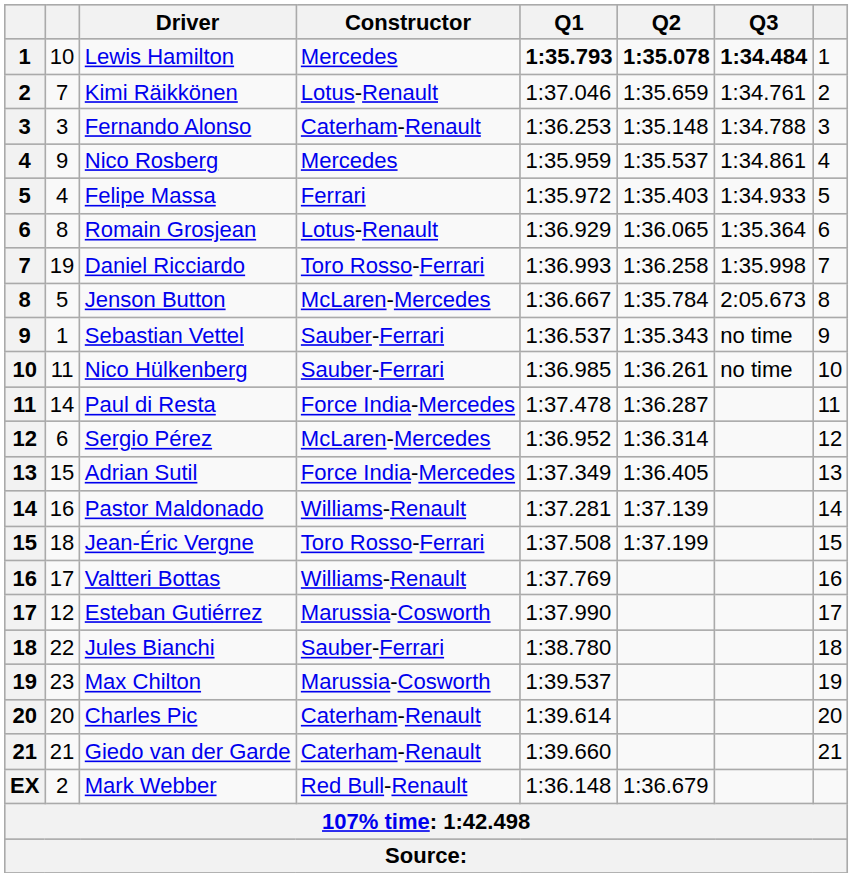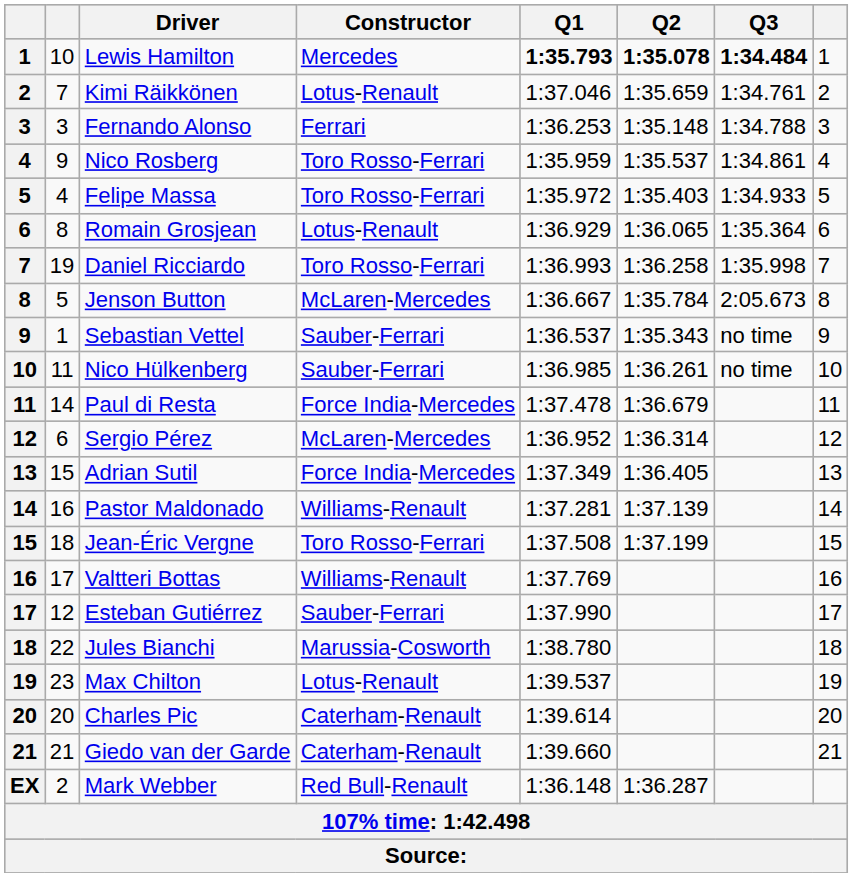 <table class="wikitable sortable" style="font-size:85%">
 <tr>
 <th></th>
 <th></th>
 <th>Driver</th>
 <th>Constructor</th>
 <th>Q1</th>
 <th>Q2</th>
 <th>Q3</th>
 <th></th>
 </tr>
 <tr>
 <th>1</th>
 <td align="center">10</td>
 <td> <a href='#'>Lewis Hamilton</a></td>
 <td><a href='#'>Mercedes</a></td>
 <td><strong>1:35.793</strong></td>
 <td><strong>1:35.078</strong></td>
 <td><strong>1:34.484</strong></td>
 <td>1</td>
 </tr>
 <tr>
 <th>2</th>
 <td align="center">7</td>
 <td> <a href='#'>Kimi Räikkönen</a></td>
 <td><a href='#'>Lotus</a>-<a href='#'>Renault</a></td>
 <td>1:37.046</td>
 <td>1:35.659</td>
 <td>1:34.761</td>
 <td>2</td>
 </tr>
 <tr>
 <th>3</th>
 <td align="center">3</td>
 <td> <a href='#'>Fernando Alonso</a></td>
-<td><a href='#'>Caterham</a>-<a href='#'>Renault</a></td>
+<td><a href='#'>Ferrari</a></td>
 <td>1:36.253</td>
 <td>1:35.148</td>
 <td>1:34.788</td>
 <td>3</td>
 </tr>
 <tr>
 <th>4</th>
 <td align="center">9</td>
 <td> <a href='#'>Nico Rosberg</a></td>
-<td><a href='#'>Mercedes</a></td>
+<td><a href='#'>Toro Rosso</a>-<a href='#'>Ferrari</a></td>
 <td>1:35.959</td>
 <td>1:35.537</td>
 <td>1:34.861</td>
 <td>4</td>
 </tr>
 <tr>
 <th>5</th>
 <td align="center">4</td>
 <td> <a href='#'>Felipe Massa</a></td>
-<td><a href='#'>Ferrari</a></td>
+<td><a href='#'>Toro Rosso</a>-<a href='#'>Ferrari</a></td>
 <td>1:35.972</td>
 <td>1:35.403</td>
 <td>1:34.933</td>
 <td>5</td>
 </tr>
 <tr>
 <th>6</th>
 <td align="center">8</td>
 <td> <a href='#'>Romain Grosjean</a></td>
 <td><a href='#'>Lotus</a>-<a href='#'>Renault</a></td>
 <td>1:36.929</td>
 <td>1:36.065</td>
 <td>1:35.364</td>
 <td>6</td>
 </tr>
 <tr>
 <th>7</th>
 <td align="center">19</td>
 <td> <a href='#'>Daniel Ricciardo</a></td>
 <td><a href='#'>Toro Rosso</a>-<a href='#'>Ferrari</a></td>
 <td>1:36.993</td>
 <td>1:36.258</td>
 <td>1:35.998</td>
 <td>7</td>
 </tr>
 <tr>
 <th>8</th>
 <td align="center">5</td>
 <td> <a href='#'>Jenson Button</a></td>
 <td><a href='#'>McLaren</a>-<a href='#'>Mercedes</a></td>
 <td>1:36.667</td>
 <td>1:35.784</td>
 <td>2:05.673</td>
 <td>8</td>
 </tr>
 <tr>
 <th>9</th>
 <td align="center">1</td>
 <td> <a href='#'>Sebastian Vettel</a></td>
 <td><a href='#'>Sauber</a>-<a href='#'>Ferrari</a></td>
 <td>1:36.537</td>
 <td>1:35.343</td>
 <td>no time</td>
 <td>9</td>
 </tr>
 <tr>
 <th>10</th>
 <td align="center">11</td>
 <td> <a href='#'>Nico Hülkenberg</a></td>
 <td><a href='#'>Sauber</a>-<a href='#'>Ferrari</a></td>
 <td>1:36.985</td>
 <td>1:36.261</td>
 <td>no time</td>
 <td>10</td>
 </tr>
 <tr>
 <th>11</th>
 <td align="center">14</td>
 <td> <a href='#'>Paul di Resta</a></td>
 <td><a href='#'>Force India</a>-<a href='#'>Mercedes</a></td>
 <td>1:37.478</td>
-<td>1:36.287</td>
+<td>1:36.679</td>
 <td></td>
 <td>11</td>
 </tr>
 <tr>
 <th>12</th>
 <td align="center">6</td>
 <td> <a href='#'>Sergio Pérez</a></td>
 <td><a href='#'>McLaren</a>-<a href='#'>Mercedes</a></td>
 <td>1:36.952</td>
 <td>1:36.314</td>
 <td></td>
 <td>12</td>
 </tr>
 <tr>
 <th>13</th>
 <td align="center">15</td>
 <td> <a href='#'>Adrian Sutil</a></td>
 <td><a href='#'>Force India</a>-<a href='#'>Mercedes</a></td>
 <td>1:37.349</td>
 <td>1:36.405</td>
 <td></td>
 <td>13</td>
 </tr>
 <tr>
 <th>14</th>
 <td align="center">16</td>
 <td> <a href='#'>Pastor Maldonado</a></td>
 <td><a href='#'>Williams</a>-<a href='#'>Renault</a></td>
 <td>1:37.281</td>
 <td>1:37.139</td>
 <td></td>
 <td>14</td>
 </tr>
 <tr>
 <th>15</th>
 <td align="center">18</td>
 <td> <a href='#'>Jean-Éric Vergne</a></td>
 <td><a href='#'>Toro Rosso</a>-<a href='#'>Ferrari</a></td>
 <td>1:37.508</td>
 <td>1:37.199</td>
 <td></td>
 <td>15</td>
 </tr>
 <tr>
 <th>16</th>
 <td align="center">17</td>
 <td> <a href='#'>Valtteri Bottas</a></td>
 <td><a href='#'>Williams</a>-<a href='#'>Renault</a></td>
 <td>1:37.769</td>
 <td></td>
 <td></td>
 <td>16</td>
 </tr>
 <tr>
 <th>17</th>
 <td align="center">12</td>
 <td> <a href='#'>Esteban Gutiérrez</a></td>
-<td><a href='#'>Marussia</a>-<a href='#'>Cosworth</a></td>
+<td><a href='#'>Sauber</a>-<a href='#'>Ferrari</a></td>
 <td>1:37.990</td>
 <td></td>
 <td></td>
 <td>17</td>
 </tr>
 <tr>
 <th>18</th>
 <td align="center">22</td>
 <td> <a href='#'>Jules Bianchi</a></td>
-<td><a href='#'>Sauber</a>-<a href='#'>Ferrari</a></td>
+<td><a href='#'>Marussia</a>-<a href='#'>Cosworth</a></td>
 <td>1:38.780</td>
 <td></td>
 <td></td>
 <td>18</td>
 </tr>
 <tr>
 <th>19</th>
 <td align="center">23</td>
 <td> <a href='#'>Max Chilton</a></td>
-<td><a href='#'>Marussia</a>-<a href='#'>Cosworth</a></td>
+<td><a href='#'>Lotus</a>-<a href='#'>Renault</a></td>
 <td>1:39.537</td>
 <td></td>
 <td></td>
 <td>19</td>
 </tr>
 <tr>
 <th>20</th>
 <td align="center">20</td>
 <td> <a href='#'>Charles Pic</a></td>
 <td><a href='#'>Caterham</a>-<a href='#'>Renault</a></td>
 <td>1:39.614</td>
 <td></td>
 <td></td>
 <td>20</td>
 </tr>
 <tr>
 <th>21</th>
 <td align="center">21</td>
 <td> <a href='#'>Giedo van der Garde</a></td>
 <td><a href='#'>Caterham</a>-<a href='#'>Renault</a></td>
 <td>1:39.660</td>
 <td></td>
 <td></td>
 <td>21</td>
 </tr>
 <tr>
 <th data-sort-value="14">EX</th>
 <td align="center">2</td>
 <td> <a href='#'>Mark Webber</a></td>
 <td><a href='#'>Red Bull</a>-<a href='#'>Renault</a></td>
 <td>1:36.148</td>
-<td>1:36.679</td>
+<td>1:36.287</td>
 <td></td>
 <td data-sort-value="23"></td>
 </tr>
 <tr>
 <th colspan=8><a href='#'>107% time</a>: 1:42.498</th>
 </tr>
 <tr>
 <th colspan=8>Source:</th>
 </tr>
 <tr>
 </tr>
 </table>
